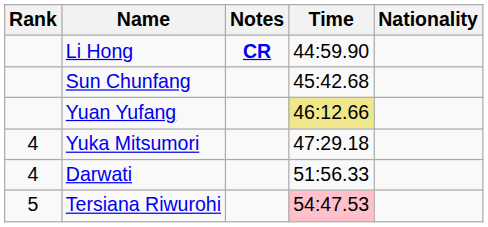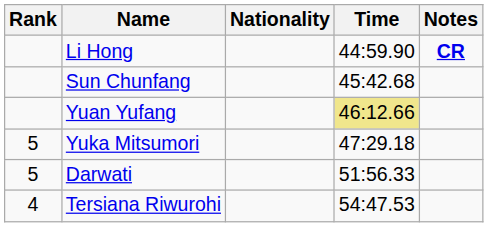 <table class="wikitable sortable" style="text-align:center">
 <tr>
 <th>Rank</th>
 <th>Name</th>
+<th>Nationality</th>
+<th>Time</th>
 <th>Notes</th>
-<th>Time</th>
-<th>Nationality</th>
 </tr>
 <tr>
 <td></td>
 <td align=left><a href='#'>Li Hong</a></td>
+<td align=left></td>
+<td>44:59.90</td>
 <td><strong><a href='#'>CR</a></strong></td>
-<td>44:59.90</td>
-<td align=left></td>
 </tr>
 <tr>
 <td></td>
 <td align=left><a href='#'>Sun Chunfang</a></td>
+<td align=left></td>
+<td>45:42.68</td>
 <td></td>
-<td>45:42.68</td>
-<td align=left></td>
 </tr>
 <tr>
 <td></td>
 <td align=left><a href='#'>Yuan Yufang</a></td>
+<td align=left></td>
+<td style="background: khaki;">46:12.66</td>
 <td></td>
-<td style="background: khaki;">46:12.66</td>
+</tr>
+<tr>
+<td>5</td>
+<td align=left><a href='#'>Yuka Mitsumori</a></td>
 <td align=left></td>
+<td>47:29.18</td>
+<td></td>
+</tr>
+<tr>
+<td>5</td>
+<td align=left><a href='#'>Darwati</a></td>
+<td align=left></td>
+<td>51:56.33</td>
+<td></td>
 </tr>
 <tr>
 <td>4</td>
-<td align=left><a href='#'>Yuka Mitsumori</a></td>
+<td align=left><a href='#'>Tersiana Riwurohi</a></td>
+<td align=left></td>
+<td>54:47.53</td>
 <td></td>
-<td>47:29.18</td>
-<td align=left></td>
-</tr>
-<tr>
-<td>4</td>
-<td align=left><a href='#'>Darwati</a></td>
-<td></td>
-<td>51:56.33</td>
-<td align=left></td>
-</tr>
-<tr>
-<td>5</td>
-<td align=left><a href='#'>Tersiana Riwurohi</a></td>
-<td></td>
-<td style="background: pink;">54:47.53</td>
-<td align=left></td>
 </tr>
 </table>
